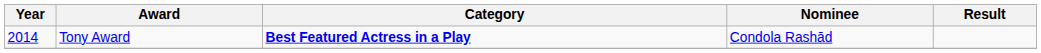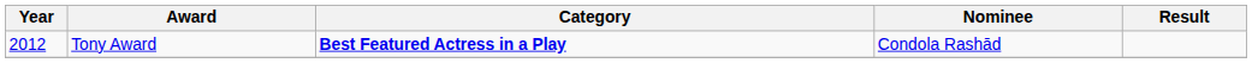 <table class="wikitable" style="width:95%;">
 <tr>
 <th style="width:5%;">Year</th>
 <th style="width:20%;">Award</th>
 <th style="width:45%;">Category</th>
 <th style="width:20%;">Nominee</th>
 <th style="width:10%;">Result</th>
 </tr>
 <tr>
-<td><a href='#'>2014</a></td>
+<td><a href='#'>2012</a></td>
 <td><a href='#'>Tony Award</a></td>
 <td><strong><a href='#'>Best Featured Actress in a Play</a></strong></td>
 <td><a href='#'>Condola Rashād</a></td>
 <td></td>
 </tr>
 <tr>
 </tr>
 </table>
